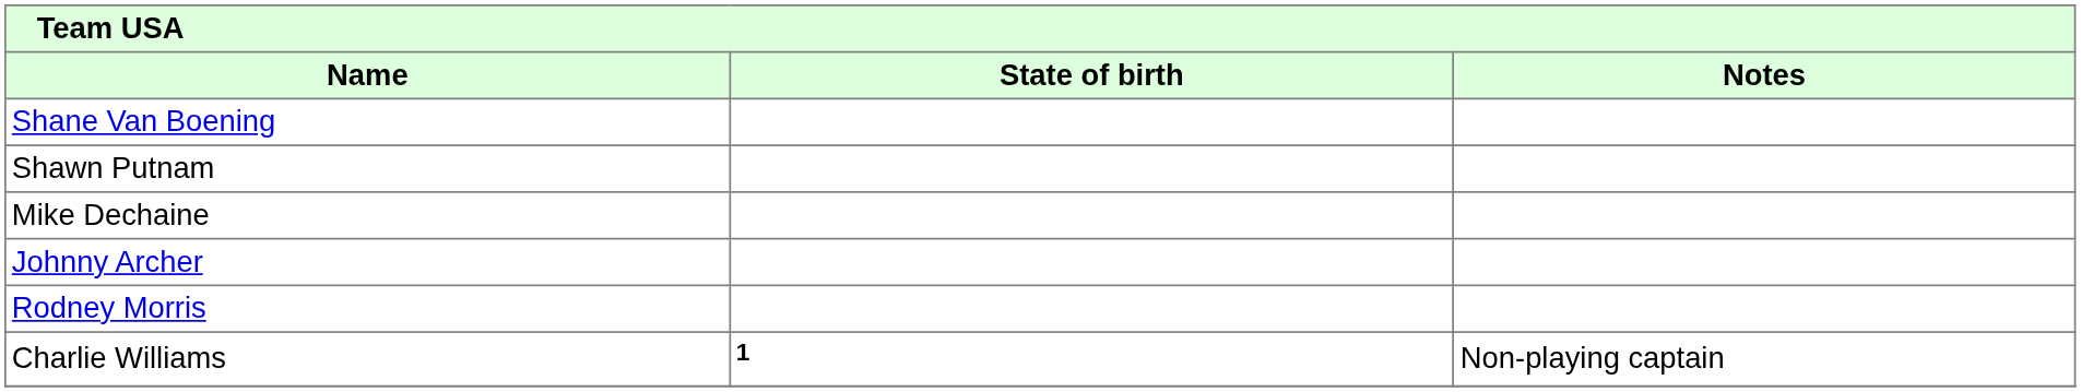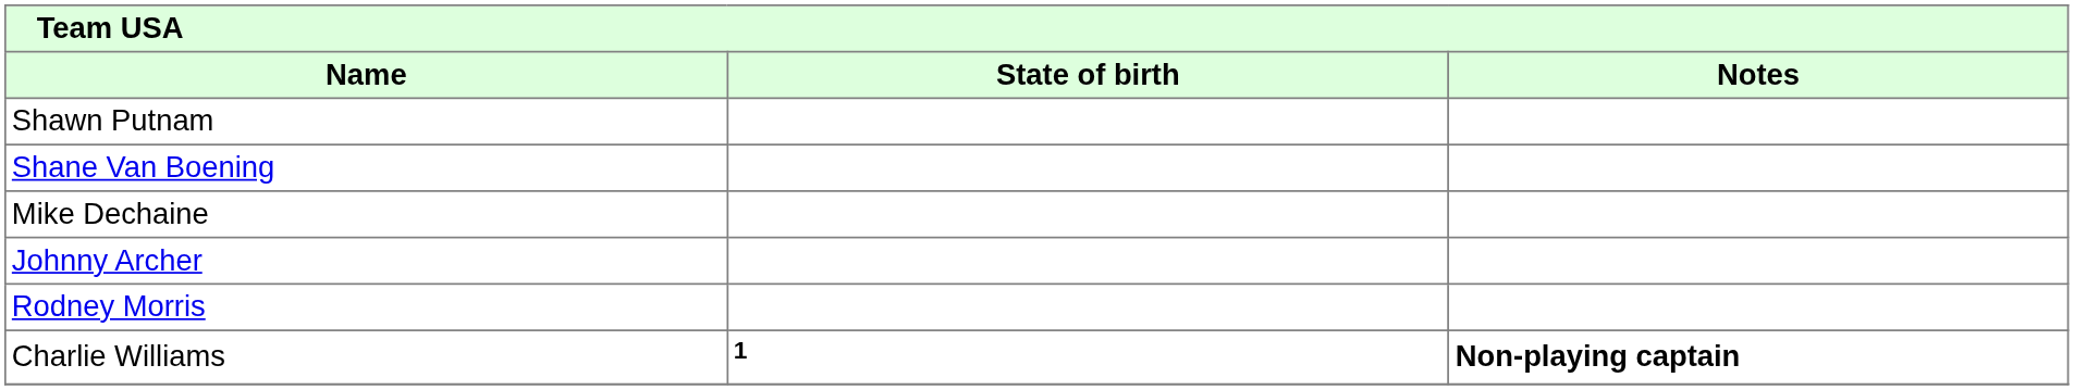 <table border="1" cellpadding="3" width="70%" style="border-collapse: collapse;">
 <tr bgcolor="#ddffdd">
 <td colspan=3>   <strong>Team USA</strong></td>
 </tr>
 <tr bgcolor="#ddffdd">
 <th width=35%>Name</th>
 <th width=35%>State of birth</th>
 <th width=30%%>Notes</th>
 </tr>
 <tr>
-<td><a href='#'>Shane Van Boening</a></td>
+<td>Shawn Putnam</td>
 <td></td>
 <td></td>
 </tr>
 <tr>
-<td>Shawn Putnam</td>
+<td><a href='#'>Shane Van Boening</a></td>
 <td></td>
 <td></td>
 </tr>
 <tr>
 <td>Mike Dechaine</td>
 <td></td>
 <td></td>
 </tr>
 <tr>
 <td><a href='#'>Johnny Archer</a></td>
 <td></td>
 <td></td>
 </tr>
 <tr>
 <td><a href='#'>Rodney Morris</a></td>
 <td></td>
 <td></td>
 </tr>
 <tr>
 <td>Charlie Williams</td>
 <td><strong><sup>1</sup></strong></td>
-<td>Non-playing captain</td>
+<td><strong>Non-playing captain</strong></td>
 </tr>
 <tr>
 </tr>
 </table>
